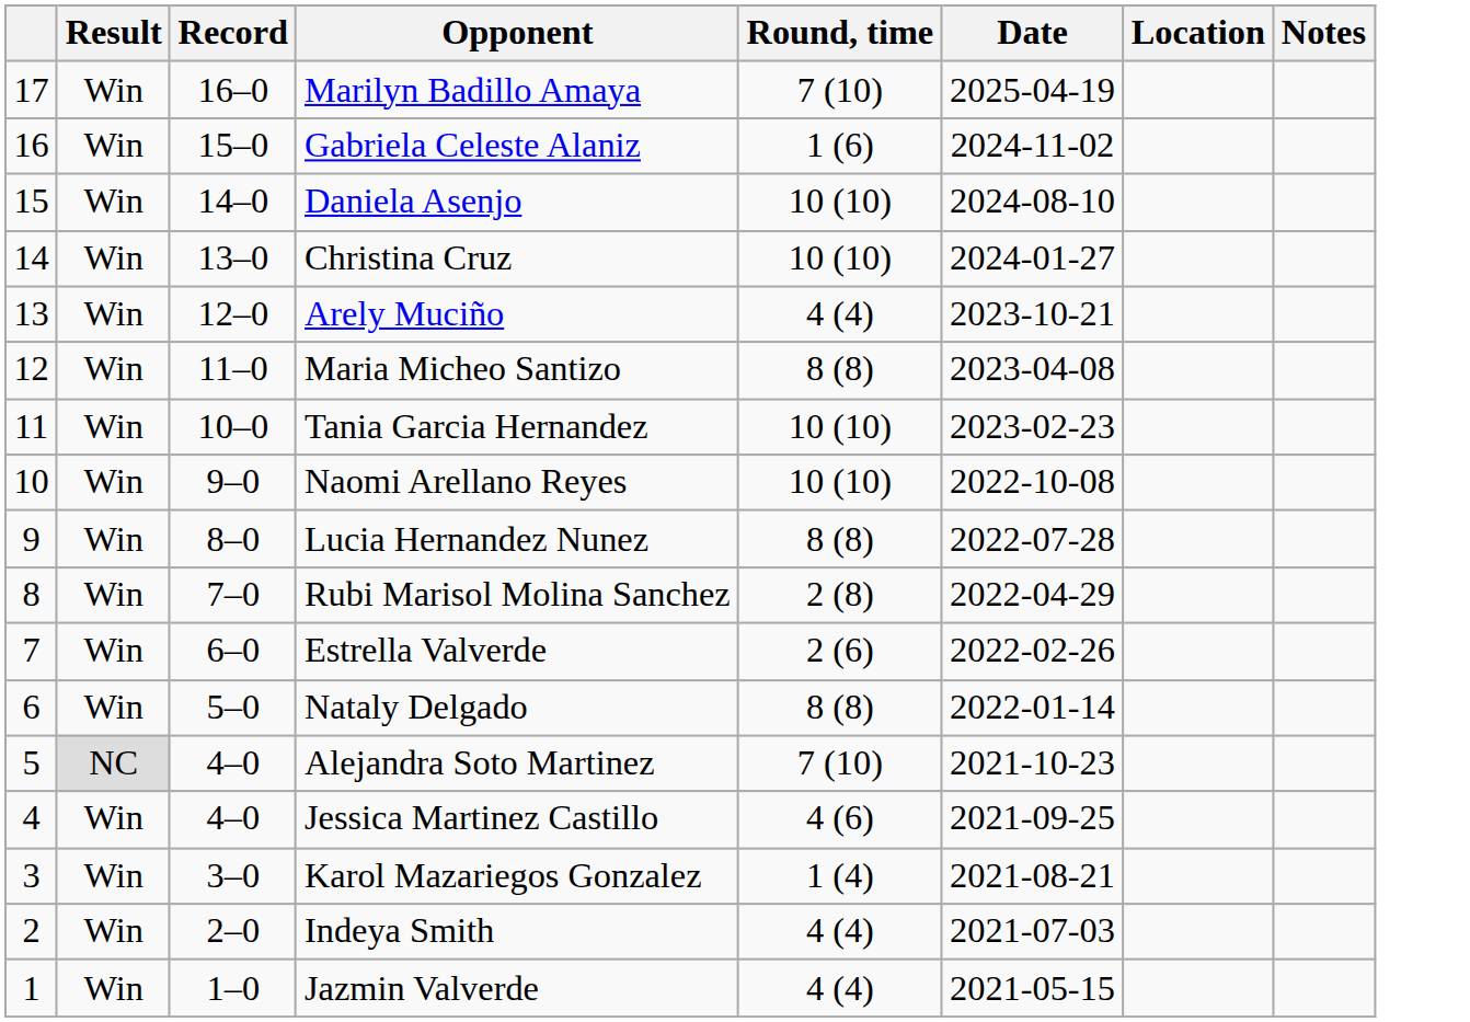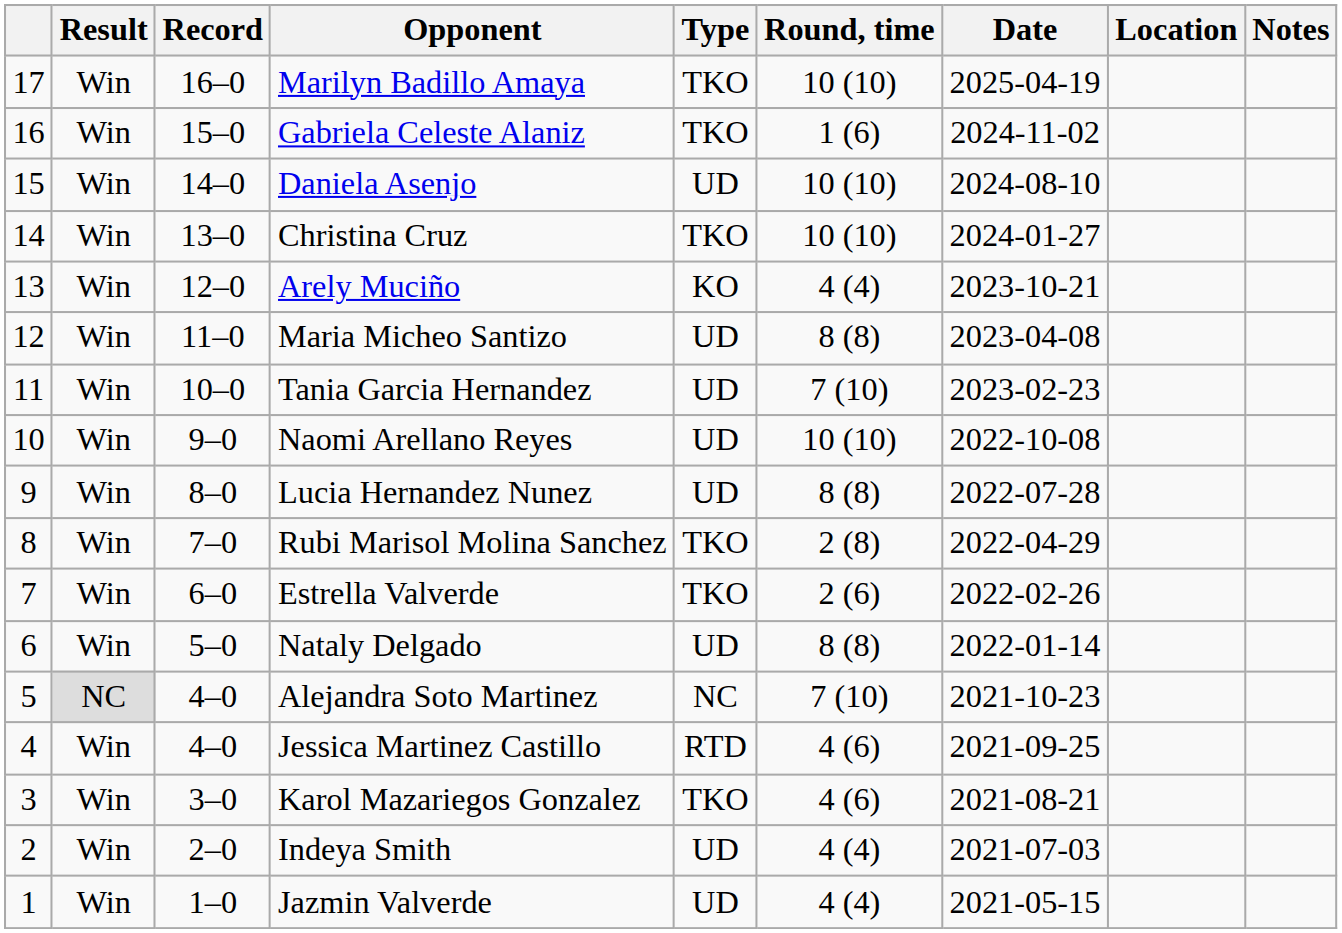 <table class=wikitable style=text-align:center>
 <tr>
 <th></th>
 <th>Result</th>
 <th>Record</th>
 <th>Opponent</th>
+<th>Type</th>
 <th>Round, time</th>
 <th>Date</th>
 <th>Location</th>
 <th>Notes</th>
 </tr>
 <tr>
 <td>17</td>
 <td>Win</td>
 <td>16–0 </td>
 <td align=left><a href='#'>Marilyn Badillo Amaya</a></td>
-<td>7 (10)</td>
+<td>TKO</td>
+<td>10 (10)</td>
 <td>2025-04-19</td>
 <td align=left></td>
 <td align=left></td>
 </tr>
 <tr>
 <td>16</td>
 <td>Win</td>
 <td>15–0 </td>
 <td align=left><a href='#'>Gabriela Celeste Alaniz</a></td>
+<td>TKO</td>
 <td>1 (6)</td>
 <td>2024-11-02</td>
 <td align=left></td>
 <td align=left></td>
 </tr>
 <tr>
 <td>15</td>
 <td>Win</td>
 <td>14–0 </td>
 <td align=left><a href='#'>Daniela Asenjo</a></td>
+<td>UD</td>
 <td>10 (10)</td>
 <td>2024-08-10</td>
 <td align=left></td>
 <td align=left></td>
 </tr>
 <tr>
 <td>14</td>
 <td>Win</td>
 <td>13–0 </td>
 <td align=left>Christina Cruz</td>
+<td>TKO</td>
 <td>10 (10)</td>
 <td>2024-01-27</td>
 <td align=left></td>
 <td align=left></td>
 </tr>
 <tr>
 <td>13</td>
 <td>Win</td>
 <td>12–0 </td>
 <td align=left><a href='#'>Arely Muciño</a></td>
+<td>KO</td>
 <td>4 (4)</td>
 <td>2023-10-21</td>
 <td align=left></td>
 <td align=left></td>
 </tr>
 <tr>
 <td>12</td>
 <td>Win</td>
 <td>11–0 </td>
 <td align=left>Maria Micheo Santizo</td>
+<td>UD</td>
 <td>8 (8)</td>
 <td>2023-04-08</td>
 <td align=left></td>
 <td align=left></td>
 </tr>
 <tr>
 <td>11</td>
 <td>Win</td>
 <td>10–0 </td>
 <td align=left>Tania Garcia Hernandez</td>
-<td>10 (10)</td>
+<td>UD</td>
+<td>7 (10)</td>
 <td>2023-02-23</td>
 <td align=left></td>
 <td align=left></td>
 </tr>
 <tr>
 <td>10</td>
 <td>Win</td>
 <td>9–0 </td>
 <td align=left>Naomi Arellano Reyes</td>
+<td>UD</td>
 <td>10 (10)</td>
 <td>2022-10-08</td>
 <td align=left></td>
 <td align=left></td>
 </tr>
 <tr>
 <td>9</td>
 <td>Win</td>
 <td>8–0 </td>
 <td align=left>Lucia Hernandez Nunez</td>
+<td>UD</td>
 <td>8 (8)</td>
 <td>2022-07-28</td>
 <td align=left></td>
 <td align=left></td>
 </tr>
 <tr>
 <td>8</td>
 <td>Win</td>
 <td>7–0 </td>
 <td align=left>Rubi Marisol Molina Sanchez</td>
+<td>TKO</td>
 <td>2 (8)</td>
 <td>2022-04-29</td>
 <td align=left></td>
 <td align=left></td>
 </tr>
 <tr>
 <td>7</td>
 <td>Win</td>
 <td>6–0 </td>
 <td align=left>Estrella Valverde</td>
+<td>TKO</td>
 <td>2 (6)</td>
 <td>2022-02-26</td>
 <td align=left></td>
 <td align=left></td>
 </tr>
 <tr>
 <td>6</td>
 <td>Win</td>
 <td>5–0 </td>
 <td align=left>Nataly Delgado</td>
+<td>UD</td>
 <td>8 (8)</td>
 <td>2022-01-14</td>
 <td align=left></td>
 <td align=left></td>
 </tr>
 <tr>
 <td>5</td>
 <td style=background:#DDD>NC</td>
 <td>4–0 </td>
 <td align=left>Alejandra Soto Martinez</td>
+<td>NC</td>
 <td>7 (10)</td>
 <td>2021-10-23</td>
 <td align=left></td>
 <td align=left></td>
 </tr>
 <tr>
 <td>4</td>
 <td>Win</td>
 <td>4–0</td>
 <td align=left>Jessica Martinez Castillo</td>
+<td>RTD</td>
 <td>4 (6)</td>
 <td>2021-09-25</td>
 <td align=left></td>
 <td align=left></td>
 </tr>
 <tr>
 <td>3</td>
 <td>Win</td>
 <td>3–0</td>
 <td align=left>Karol Mazariegos Gonzalez</td>
-<td>1 (4)</td>
+<td>TKO</td>
+<td>4 (6)</td>
 <td>2021-08-21</td>
 <td align=left></td>
 <td align=left></td>
 </tr>
 <tr>
 <td>2</td>
 <td>Win</td>
 <td>2–0</td>
 <td align=left>Indeya Smith</td>
+<td>UD</td>
 <td>4 (4)</td>
 <td>2021-07-03</td>
 <td align=left></td>
 <td align=left></td>
 </tr>
 <tr>
 <td>1</td>
 <td>Win</td>
 <td>1–0</td>
 <td align=left>Jazmin Valverde</td>
+<td>UD</td>
 <td>4 (4)</td>
 <td>2021-05-15</td>
 <td align=left></td>
 <td align=left></td>
 </tr>
 </table>
